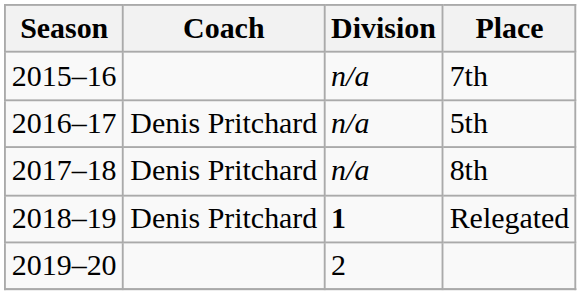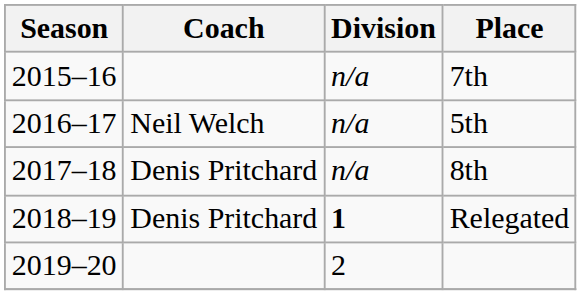 <table class="wikitable collapsible">
 <tr>
 <th>Season</th>
 <th>Coach</th>
 <th>Division</th>
 <th>Place</th>
 </tr>
 <tr>
 <td>2015–16</td>
 <td></td>
 <td><em>n/a</em></td>
 <td>7th </td>
 </tr>
 <tr>
 <td>2016–17</td>
-<td>Denis Pritchard </td>
+<td>Neil Welch </td>
 <td><em>n/a</em></td>
 <td>5th </td>
 </tr>
 <tr>
 <td>2017–18</td>
 <td>Denis Pritchard </td>
 <td><em>n/a</em></td>
 <td>8th </td>
 </tr>
 <tr>
 <td>2018–19</td>
 <td>Denis Pritchard </td>
 <td><strong>1</strong></td>
 <td>Relegated </td>
 </tr>
 <tr>
 <td>2019–20</td>
 <td></td>
 <td>2</td>
 <td></td>
 </tr>
 <tr>
 </tr>
 </table>
